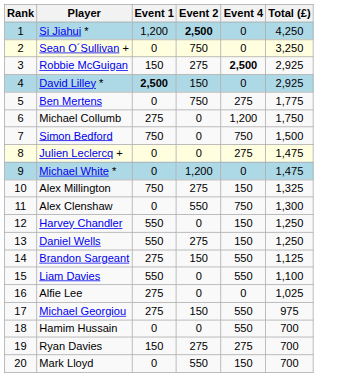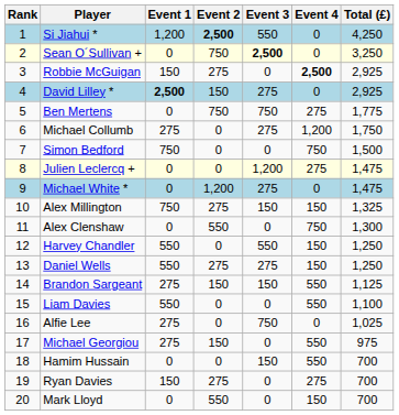 <table class="wikitable sortable" style="text-align:center; font-size:90%">
 <tr>
 <th>Rank</th>
 <th>Player</th>
 <th>Event 1</th>
 <th>Event 2</th>
+<th>Event 3</th>
 <th>Event 4</th>
 <th>Total (£)</th>
 </tr>
 <tr style="background:lightblue;">
 <td>1</td>
 <td align=left> <a href='#'>Si Jiahui</a> *</td>
 <td>1,200</td>
 <td><strong>2,500</strong></td>
+<td>550</td>
 <td>0</td>
 <td>4,250</td>
 </tr>
 <tr style="background:lightyellow;">
 <td>2</td>
 <td align=left> <a href='#'>Sean O´Sullivan</a> +</td>
 <td>0</td>
 <td>750</td>
+<td><strong>2,500</strong></td>
 <td>0</td>
 <td>3,250</td>
 </tr>
 <tr>
 <td>3</td>
 <td align=left> <a href='#'>Robbie McGuigan</a></td>
 <td>150</td>
 <td>275</td>
+<td>0</td>
 <td><strong>2,500</strong></td>
 <td>2,925</td>
 </tr>
 <tr style="background:lightblue;">
 <td>4</td>
 <td align=left> <a href='#'>David Lilley</a> *</td>
 <td><strong>2,500</strong></td>
 <td>150</td>
+<td>275</td>
 <td>0</td>
 <td>2,925</td>
 </tr>
 <tr>
 <td>5</td>
 <td align=left> <a href='#'>Ben Mertens</a></td>
 <td>0</td>
+<td>750</td>
 <td>750</td>
 <td>275</td>
 <td>1,775</td>
 </tr>
 <tr>
 <td>6</td>
 <td align=left> Michael Collumb</td>
 <td>275</td>
 <td>0</td>
+<td>275</td>
 <td>1,200</td>
 <td>1,750</td>
 </tr>
 <tr>
 <td>7</td>
 <td align=left> <a href='#'>Simon Bedford</a></td>
 <td>750</td>
+<td>0</td>
 <td>0</td>
 <td>750</td>
 <td>1,500</td>
 </tr>
 <tr style="background:lightyellow;">
 <td>8</td>
 <td align=left> <a href='#'>Julien Leclercq</a> +</td>
 <td>0</td>
 <td>0</td>
+<td>1,200</td>
 <td>275</td>
 <td>1,475</td>
 </tr>
 <tr style="background:lightblue;">
 <td>9</td>
 <td align=left> <a href='#'>Michael White</a> *</td>
 <td>0</td>
 <td>1,200</td>
+<td>275</td>
 <td>0</td>
 <td>1,475</td>
 </tr>
 <tr>
 <td>10</td>
 <td align=left> Alex Millington</td>
 <td>750</td>
 <td>275</td>
 <td>150</td>
+<td>150</td>
 <td>1,325</td>
 </tr>
 <tr>
 <td>11</td>
 <td align=left> Alex Clenshaw</td>
 <td>0</td>
 <td>550</td>
+<td>0</td>
 <td>750</td>
 <td>1,300</td>
 </tr>
 <tr>
 <td>12</td>
 <td align=left> <a href='#'>Harvey Chandler</a></td>
 <td>550</td>
 <td>0</td>
+<td>550</td>
 <td>150</td>
 <td>1,250</td>
 </tr>
 <tr>
 <td>13</td>
 <td align=left> <a href='#'>Daniel Wells</a></td>
 <td>550</td>
+<td>275</td>
 <td>275</td>
 <td>150</td>
 <td>1,250</td>
 </tr>
 <tr>
 <td>14</td>
 <td align=left> <a href='#'>Brandon Sargeant</a></td>
 <td>275</td>
 <td>150</td>
+<td>150</td>
 <td>550</td>
 <td>1,125</td>
 </tr>
 <tr>
 <td>15</td>
 <td align=left> <a href='#'>Liam Davies</a></td>
 <td>550</td>
+<td>0</td>
 <td>0</td>
 <td>550</td>
 <td>1,100</td>
 </tr>
 <tr>
 <td>16</td>
 <td align=left> Alfie Lee</td>
 <td>275</td>
 <td>0</td>
+<td>750</td>
 <td>0</td>
 <td>1,025</td>
 </tr>
 <tr>
 <td>17</td>
 <td align=left> <a href='#'>Michael Georgiou</a></td>
 <td>275</td>
 <td>150</td>
+<td>0</td>
 <td>550</td>
 <td>975</td>
 </tr>
 <tr>
 <td>18</td>
 <td align=left> Hamim Hussain</td>
 <td>0</td>
 <td>0</td>
+<td>150</td>
 <td>550</td>
 <td>700</td>
 </tr>
 <tr>
 <td>19</td>
 <td align=left> Ryan Davies</td>
 <td>150</td>
 <td>275</td>
+<td>0</td>
 <td>275</td>
 <td>700</td>
 </tr>
 <tr>
 <td>20</td>
 <td align=left> Mark Lloyd</td>
 <td>0</td>
 <td>550</td>
+<td>0</td>
 <td>150</td>
 <td>700</td>
 </tr>
 </table>
